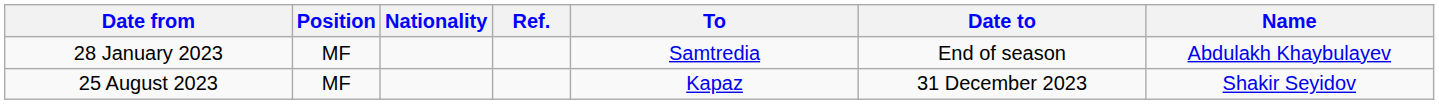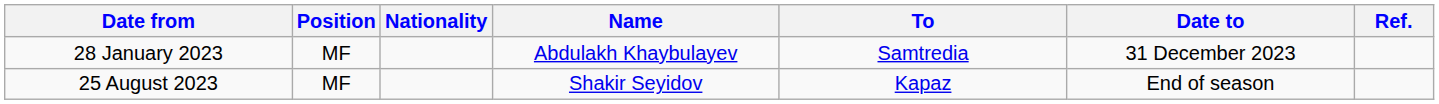 <table class="wikitable" style="text-align:center; font-size:90%; ">
 <tr>
 <th style="background:#white; color:blue; width:200px;">Date from</th>
 <th style="background:#white; color:blue; width:50px;">Position</th>
 <th style="background:#white; color:blue; width:50px;">Nationality</th>
-<th style="background:#white; color:blue; width:50px;">Ref.</th>
+<th style="background:#white; color:blue; width:200px;">Name</th>
 <th style="background:#white; color:blue; width:200px;">To</th>
 <th style="background:#white; color:blue; width:200px;">Date to</th>
-<th style="background:#white; color:blue; width:200px;">Name</th>
+<th style="background:#white; color:blue; width:50px;">Ref.</th>
 </tr>
 <tr>
 <td>28 January 2023</td>
 <td>MF</td>
 <td></td>
+<td><a href='#'>Abdulakh Khaybulayev</a></td>
+<td><a href='#'>Samtredia</a></td>
+<td>31 December 2023</td>
 <td></td>
-<td><a href='#'>Samtredia</a></td>
-<td>End of season</td>
-<td><a href='#'>Abdulakh Khaybulayev</a></td>
 </tr>
 <tr>
 <td>25 August 2023</td>
 <td>MF</td>
 <td></td>
+<td><a href='#'>Shakir Seyidov</a></td>
+<td><a href='#'>Kapaz</a></td>
+<td>End of season</td>
 <td></td>
-<td><a href='#'>Kapaz</a></td>
-<td>31 December 2023</td>
-<td><a href='#'>Shakir Seyidov</a></td>
 </tr>
 </table>
